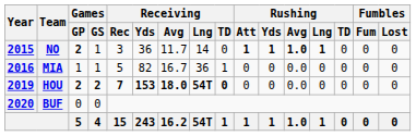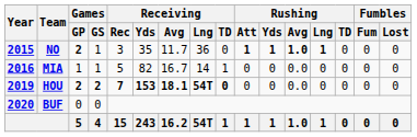 <table class="wikitable" style="text-align:center;">
 <tr>
 <th rowspan="2">Year</th>
 <th rowspan="2">Team</th>
 <th colspan="2">Games</th>
 <th colspan="5">Receiving</th>
 <th colspan="5">Rushing</th>
 <th colspan="2">Fumbles</th>
 </tr>
 <tr>
 <th>GP</th>
 <th>GS</th>
 <th>Rec</th>
 <th>Yds</th>
 <th>Avg</th>
 <th>Lng</th>
 <th>TD</th>
 <th>Att</th>
 <th>Yds</th>
 <th>Avg</th>
 <th>Lng</th>
 <th>TD</th>
 <th>Fum</th>
 <th>Lost</th>
 </tr>
 <tr>
 <th><a href='#'>2015</a></th>
 <th><a href='#'>NO</a></th>
 <td><strong>2</strong></td>
 <td>1</td>
 <td>3</td>
+<td>35</td>
+<td>11.7</td>
 <td>36</td>
-<td>11.7</td>
-<td>14</td>
 <td>0</td>
 <td><strong>1</strong></td>
 <td><strong>1</strong></td>
 <td><strong>1.0</strong></td>
 <td><strong>1</strong></td>
 <td>0</td>
 <td>0</td>
 <td>0</td>
 </tr>
 <tr>
 <th><a href='#'>2016</a></th>
 <th><a href='#'>MIA</a></th>
 <td>1</td>
 <td>1</td>
 <td>5</td>
 <td>82</td>
 <td>16.7</td>
-<td>36</td>
+<td>14</td>
 <td>1</td>
 <td>0</td>
 <td>0</td>
 <td>0.0</td>
 <td>0</td>
 <td>0</td>
 <td>0</td>
 <td>0</td>
 </tr>
 <tr>
 <th><a href='#'>2019</a></th>
 <th><a href='#'>HOU</a></th>
 <td><strong>2</strong></td>
 <td><strong>2</strong></td>
 <td><strong>7</strong></td>
 <td><strong>153</strong></td>
-<td><strong>18.0</strong></td>
+<td><strong>18.1</strong></td>
 <td><strong>54T</strong></td>
 <td><strong>0</strong></td>
 <td>0</td>
 <td>0</td>
 <td>0.0</td>
 <td>0</td>
 <td>0</td>
 <td>0</td>
 <td>0</td>
 </tr>
 <tr>
 <th><a href='#'>2020</a></th>
 <th><a href='#'>BUF</a></th>
 <td>0</td>
 <td>0</td>
 <td colspan="12"></td>
 </tr>
 <tr>
 <th colspan="2"></th>
 <th>5</th>
 <th>4</th>
 <th>15</th>
 <th>243</th>
 <th>16.2</th>
 <th>54T</th>
 <th>1</th>
 <th>1</th>
 <th>1</th>
 <th>1.0</th>
 <th>1</th>
 <th>0</th>
 <th>0</th>
 <th>0</th>
 </tr>
 </table>
